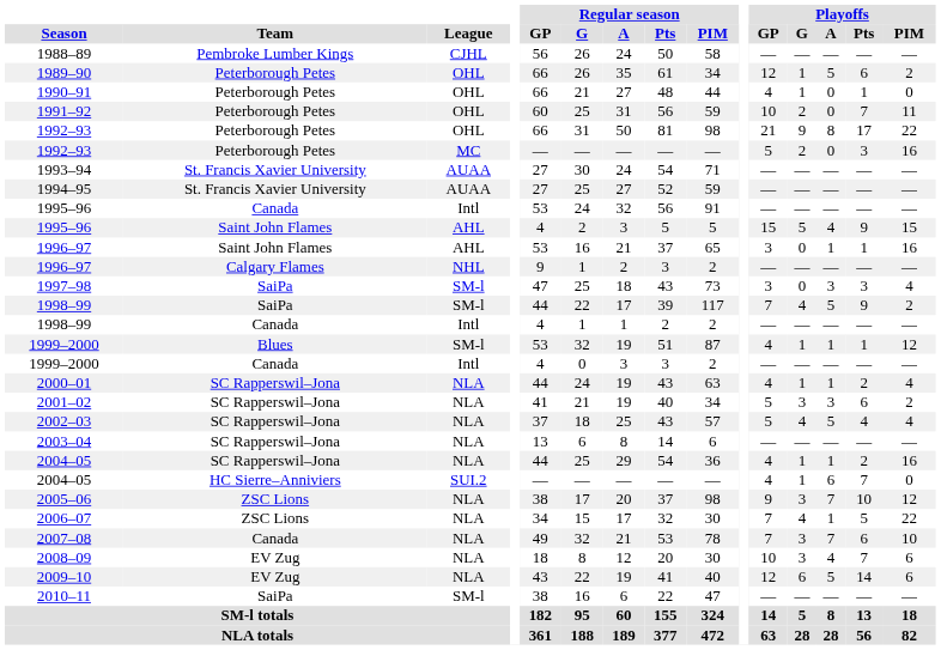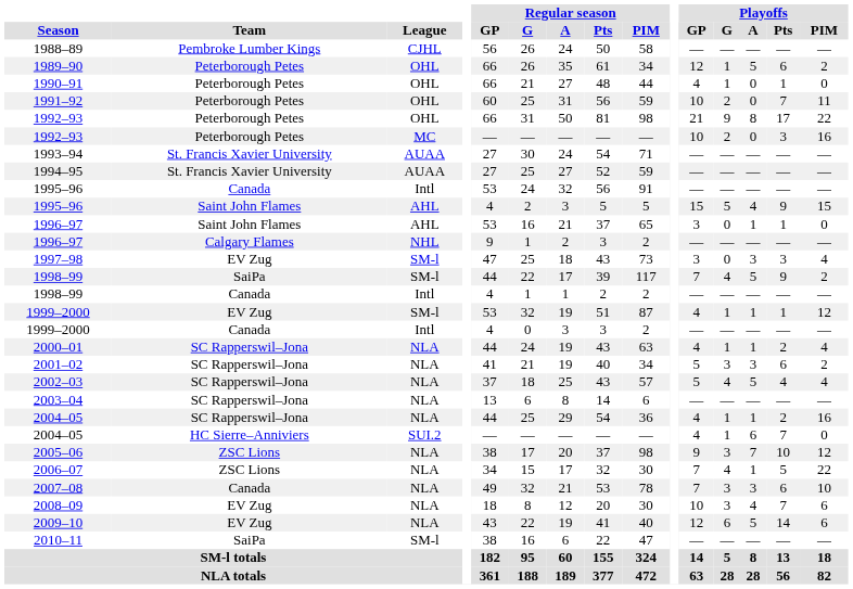 <table border="0" cellpadding="1" cellspacing="0" style="text-align:center; width:60em;">
 <tr style="background:#e0e0e0;">
 <th colspan="3"  bgcolor="#ffffff"> </th>
 <th rowspan="99" bgcolor="#ffffff"> </th>
 <th colspan="5"><a href='#'>Regular season</a></th>
 <th rowspan="99" bgcolor="#ffffff"> </th>
 <th colspan="5"><a href='#'>Playoffs</a></th>
 </tr>
 <tr style="background:#e0e0e0;">
 <th><a href='#'>Season</a></th>
 <th>Team</th>
 <th>League</th>
 <th>GP</th>
 <th><a href='#'>G</a></th>
 <th><a href='#'>A</a></th>
 <th><a href='#'>Pts</a></th>
 <th><a href='#'>PIM</a></th>
 <th>GP</th>
 <th>G</th>
 <th>A</th>
 <th>Pts</th>
 <th>PIM</th>
 </tr>
 <tr>
 <td>1988–89</td>
 <td><a href='#'>Pembroke Lumber Kings</a></td>
 <td><a href='#'>CJHL</a></td>
 <td>56</td>
 <td>26</td>
 <td>24</td>
 <td>50</td>
 <td>58</td>
 <td>—</td>
 <td>—</td>
 <td>—</td>
 <td>—</td>
 <td>—</td>
 </tr>
 <tr bgcolor="#f0f0f0">
 <td><a href='#'>1989–90</a></td>
 <td><a href='#'>Peterborough Petes</a></td>
 <td><a href='#'>OHL</a></td>
 <td>66</td>
 <td>26</td>
 <td>35</td>
 <td>61</td>
 <td>34</td>
 <td>12</td>
 <td>1</td>
 <td>5</td>
 <td>6</td>
 <td>2</td>
 </tr>
 <tr>
 <td><a href='#'>1990–91</a></td>
 <td>Peterborough Petes</td>
 <td>OHL</td>
 <td>66</td>
 <td>21</td>
 <td>27</td>
 <td>48</td>
 <td>44</td>
 <td>4</td>
 <td>1</td>
 <td>0</td>
 <td>1</td>
 <td>0</td>
 </tr>
 <tr bgcolor="#f0f0f0">
 <td><a href='#'>1991–92</a></td>
 <td>Peterborough Petes</td>
 <td>OHL</td>
 <td>60</td>
 <td>25</td>
 <td>31</td>
 <td>56</td>
 <td>59</td>
 <td>10</td>
 <td>2</td>
 <td>0</td>
 <td>7</td>
 <td>11</td>
 </tr>
 <tr>
 <td><a href='#'>1992–93</a></td>
 <td>Peterborough Petes</td>
 <td>OHL</td>
 <td>66</td>
 <td>31</td>
 <td>50</td>
 <td>81</td>
 <td>98</td>
 <td>21</td>
 <td>9</td>
 <td>8</td>
 <td>17</td>
 <td>22</td>
 </tr>
 <tr bgcolor="#f0f0f0">
 <td><a href='#'>1992–93</a></td>
 <td>Peterborough Petes</td>
 <td><a href='#'>MC</a></td>
 <td>—</td>
 <td>—</td>
 <td>—</td>
 <td>—</td>
 <td>—</td>
-<td>5</td>
+<td>10</td>
 <td>2</td>
 <td>0</td>
 <td>3</td>
 <td>16</td>
 </tr>
 <tr>
 <td>1993–94</td>
 <td><a href='#'>St. Francis Xavier University</a></td>
 <td><a href='#'>AUAA</a></td>
 <td>27</td>
 <td>30</td>
 <td>24</td>
 <td>54</td>
 <td>71</td>
 <td>—</td>
 <td>—</td>
 <td>—</td>
 <td>—</td>
 <td>—</td>
 </tr>
 <tr bgcolor="#f0f0f0">
 <td>1994–95</td>
 <td>St. Francis Xavier University</td>
 <td>AUAA</td>
 <td>27</td>
 <td>25</td>
 <td>27</td>
 <td>52</td>
 <td>59</td>
 <td>—</td>
 <td>—</td>
 <td>—</td>
 <td>—</td>
 <td>—</td>
 </tr>
 <tr>
 <td>1995–96</td>
 <td><a href='#'>Canada</a></td>
 <td>Intl</td>
 <td>53</td>
 <td>24</td>
 <td>32</td>
 <td>56</td>
 <td>91</td>
 <td>—</td>
 <td>—</td>
 <td>—</td>
 <td>—</td>
 <td>—</td>
 </tr>
 <tr bgcolor="#f0f0f0">
 <td><a href='#'>1995–96</a></td>
 <td><a href='#'>Saint John Flames</a></td>
 <td><a href='#'>AHL</a></td>
 <td>4</td>
 <td>2</td>
 <td>3</td>
 <td>5</td>
 <td>5</td>
 <td>15</td>
 <td>5</td>
 <td>4</td>
 <td>9</td>
 <td>15</td>
 </tr>
 <tr>
 <td><a href='#'>1996–97</a></td>
 <td>Saint John Flames</td>
 <td>AHL</td>
 <td>53</td>
 <td>16</td>
 <td>21</td>
 <td>37</td>
 <td>65</td>
 <td>3</td>
 <td>0</td>
 <td>1</td>
 <td>1</td>
-<td>16</td>
+<td>0</td>
 </tr>
 <tr bgcolor="#f0f0f0">
 <td><a href='#'>1996–97</a></td>
 <td><a href='#'>Calgary Flames</a></td>
 <td><a href='#'>NHL</a></td>
 <td>9</td>
 <td>1</td>
 <td>2</td>
 <td>3</td>
 <td>2</td>
 <td>—</td>
 <td>—</td>
 <td>—</td>
 <td>—</td>
 <td>—</td>
 </tr>
 <tr>
 <td><a href='#'>1997–98</a></td>
-<td><a href='#'>SaiPa</a></td>
+<td>EV Zug</td>
 <td><a href='#'>SM-l</a></td>
 <td>47</td>
 <td>25</td>
 <td>18</td>
 <td>43</td>
 <td>73</td>
 <td>3</td>
 <td>0</td>
 <td>3</td>
 <td>3</td>
 <td>4</td>
 </tr>
 <tr bgcolor="#f0f0f0">
 <td><a href='#'>1998–99</a></td>
 <td>SaiPa</td>
 <td>SM-l</td>
 <td>44</td>
 <td>22</td>
 <td>17</td>
 <td>39</td>
 <td>117</td>
 <td>7</td>
 <td>4</td>
 <td>5</td>
 <td>9</td>
 <td>2</td>
 </tr>
 <tr>
 <td>1998–99</td>
 <td>Canada</td>
 <td>Intl</td>
 <td>4</td>
 <td>1</td>
 <td>1</td>
 <td>2</td>
 <td>2</td>
 <td>—</td>
 <td>—</td>
 <td>—</td>
 <td>—</td>
 <td>—</td>
 </tr>
 <tr bgcolor="#f0f0f0">
 <td><a href='#'>1999–2000</a></td>
-<td><a href='#'>Blues</a></td>
+<td>EV Zug</td>
 <td>SM-l</td>
 <td>53</td>
 <td>32</td>
 <td>19</td>
 <td>51</td>
 <td>87</td>
 <td>4</td>
 <td>1</td>
 <td>1</td>
 <td>1</td>
 <td>12</td>
 </tr>
 <tr>
 <td>1999–2000</td>
 <td>Canada</td>
 <td>Intl</td>
 <td>4</td>
 <td>0</td>
 <td>3</td>
 <td>3</td>
 <td>2</td>
 <td>—</td>
 <td>—</td>
 <td>—</td>
 <td>—</td>
 <td>—</td>
 </tr>
 <tr bgcolor="#f0f0f0">
 <td><a href='#'>2000–01</a></td>
 <td><a href='#'>SC Rapperswil–Jona</a></td>
 <td><a href='#'>NLA</a></td>
 <td>44</td>
 <td>24</td>
 <td>19</td>
 <td>43</td>
 <td>63</td>
 <td>4</td>
 <td>1</td>
 <td>1</td>
 <td>2</td>
 <td>4</td>
 </tr>
 <tr>
 <td><a href='#'>2001–02</a></td>
 <td>SC Rapperswil–Jona</td>
 <td>NLA</td>
 <td>41</td>
 <td>21</td>
 <td>19</td>
 <td>40</td>
 <td>34</td>
 <td>5</td>
 <td>3</td>
 <td>3</td>
 <td>6</td>
 <td>2</td>
 </tr>
 <tr bgcolor="#f0f0f0">
 <td><a href='#'>2002–03</a></td>
 <td>SC Rapperswil–Jona</td>
 <td>NLA</td>
 <td>37</td>
 <td>18</td>
 <td>25</td>
 <td>43</td>
 <td>57</td>
 <td>5</td>
 <td>4</td>
 <td>5</td>
 <td>4</td>
 <td>4</td>
 </tr>
 <tr>
 <td><a href='#'>2003–04</a></td>
 <td>SC Rapperswil–Jona</td>
 <td>NLA</td>
 <td>13</td>
 <td>6</td>
 <td>8</td>
 <td>14</td>
 <td>6</td>
 <td>—</td>
 <td>—</td>
 <td>—</td>
 <td>—</td>
 <td>—</td>
 </tr>
 <tr bgcolor="#f0f0f0">
 <td><a href='#'>2004–05</a></td>
 <td>SC Rapperswil–Jona</td>
 <td>NLA</td>
 <td>44</td>
 <td>25</td>
 <td>29</td>
 <td>54</td>
 <td>36</td>
 <td>4</td>
 <td>1</td>
 <td>1</td>
 <td>2</td>
 <td>16</td>
 </tr>
 <tr>
 <td>2004–05</td>
 <td><a href='#'>HC Sierre–Anniviers</a></td>
 <td><a href='#'>SUI.2</a></td>
 <td>—</td>
 <td>—</td>
 <td>—</td>
 <td>—</td>
 <td>—</td>
 <td>4</td>
 <td>1</td>
 <td>6</td>
 <td>7</td>
 <td>0</td>
 </tr>
 <tr bgcolor="#f0f0f0">
 <td><a href='#'>2005–06</a></td>
 <td><a href='#'>ZSC Lions</a></td>
 <td>NLA</td>
 <td>38</td>
 <td>17</td>
 <td>20</td>
 <td>37</td>
 <td>98</td>
 <td>9</td>
 <td>3</td>
 <td>7</td>
 <td>10</td>
 <td>12</td>
 </tr>
 <tr>
 <td><a href='#'>2006–07</a></td>
 <td>ZSC Lions</td>
 <td>NLA</td>
 <td>34</td>
 <td>15</td>
 <td>17</td>
 <td>32</td>
 <td>30</td>
 <td>7</td>
 <td>4</td>
 <td>1</td>
 <td>5</td>
 <td>22</td>
 </tr>
 <tr bgcolor="#f0f0f0">
 <td><a href='#'>2007–08</a></td>
 <td>Canada</td>
 <td>NLA</td>
 <td>49</td>
 <td>32</td>
 <td>21</td>
 <td>53</td>
 <td>78</td>
 <td>7</td>
 <td>3</td>
-<td>7</td>
+<td>3</td>
 <td>6</td>
 <td>10</td>
 </tr>
 <tr>
 <td><a href='#'>2008–09</a></td>
 <td>EV Zug</td>
 <td>NLA</td>
 <td>18</td>
 <td>8</td>
 <td>12</td>
 <td>20</td>
 <td>30</td>
 <td>10</td>
 <td>3</td>
 <td>4</td>
 <td>7</td>
 <td>6</td>
 </tr>
 <tr bgcolor="#f0f0f0">
 <td><a href='#'>2009–10</a></td>
 <td>EV Zug</td>
 <td>NLA</td>
 <td>43</td>
 <td>22</td>
 <td>19</td>
 <td>41</td>
 <td>40</td>
 <td>12</td>
 <td>6</td>
 <td>5</td>
 <td>14</td>
 <td>6</td>
 </tr>
 <tr>
 <td><a href='#'>2010–11</a></td>
 <td>SaiPa</td>
 <td>SM-l</td>
 <td>38</td>
 <td>16</td>
 <td>6</td>
 <td>22</td>
 <td>47</td>
 <td>—</td>
 <td>—</td>
 <td>—</td>
 <td>—</td>
 <td>—</td>
 </tr>
 <tr bgcolor="#e0e0e0">
 <th colspan="3">SM-l totals</th>
 <th>182</th>
 <th>95</th>
 <th>60</th>
 <th>155</th>
 <th>324</th>
 <th>14</th>
 <th>5</th>
 <th>8</th>
 <th>13</th>
 <th>18</th>
 </tr>
 <tr bgcolor="#e0e0e0">
 <th colspan="3">NLA totals</th>
 <th>361</th>
 <th>188</th>
 <th>189</th>
 <th>377</th>
 <th>472</th>
 <th>63</th>
 <th>28</th>
 <th>28</th>
 <th>56</th>
 <th>82</th>
 </tr>
 </table>
